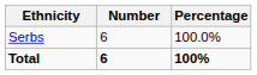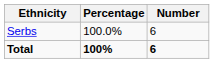 <table class="wikitable">
 <tr>
 <th width="100px">Ethnicity</th>
+<th width="80px">Percentage</th>
 <th width="80px">Number</th>
-<th width="80px">Percentage</th>
 </tr>
 <tr>
 <td><a href='#'>Serbs</a></td>
+<td>100.0%</td>
 <td>6</td>
-<td>100.0%</td>
 </tr>
 <tr>
 <td><strong>Total</strong></td>
+<td><strong>100%</strong></td>
 <td><strong>6</strong></td>
-<td><strong>100%</strong></td>
 </tr>
 </table>
